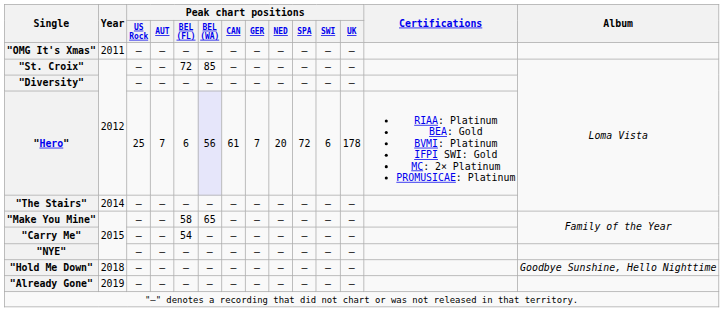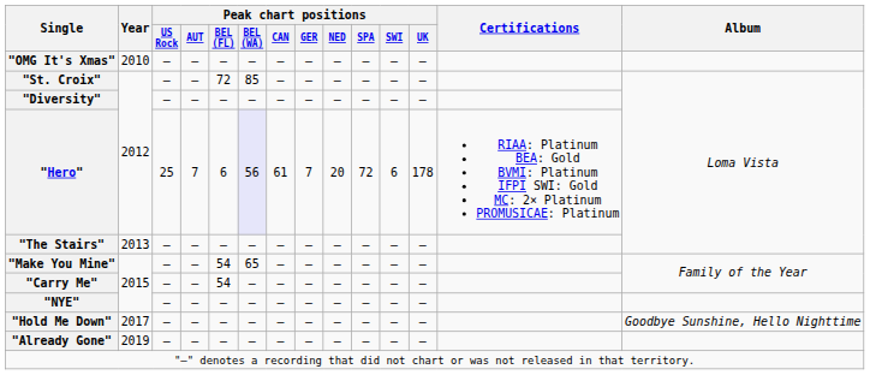 <table class="wikitable plainrowheaders" style="text-align:center;">
 <tr>
 <th scope="col" rowspan="2">Single</th>
 <th scope="col" rowspan="2">Year</th>
 <th scope="col" colspan="10">Peak chart positions</th>
 <th scope="col" rowspan="2"><a href='#'>Certifications</a></th>
 <th scope="col" rowspan="2">Album</th>
 </tr>
 <tr>
 <th scope="col" style="width:2.5em;font-size:80%;"><a href='#'>US<br>Rock</a><br></th>
 <th scope="col" style="width:2.5em;font-size:80%;"><a href='#'>AUT</a><br></th>
 <th scope="col" style="width:2.5em;font-size:80%;"><a href='#'>BEL<br>(FL)</a><br></th>
 <th scope="col" style="width:2.5em;font-size:80%;"><a href='#'>BEL<br>(WA)</a><br></th>
 <th scope="col" style="width:2.5em;font-size:80%;"><a href='#'>CAN</a><br></th>
 <th scope="col" style="width:2.5em;font-size:80%;"><a href='#'>GER</a><br></th>
 <th scope="col" style="width:2.5em;font-size:80%;"><a href='#'>NED</a><br></th>
 <th scope="col" style="width:2.5em;font-size:80%;"><a href='#'>SPA</a><br></th>
 <th scope="col" style="width:2.5em;font-size:80%;"><a href='#'>SWI</a><br></th>
 <th scope="col" style="width:2.5em;font-size:80%;"><a href='#'>UK</a><br></th>
 </tr>
 <tr>
 <th scope="row">"OMG It's Xmas"</th>
-<td>2011</td>
+<td>2010</td>
 <td>—</td>
 <td>—</td>
 <td>—</td>
 <td>—</td>
 <td>—</td>
 <td>—</td>
 <td>—</td>
 <td>—</td>
 <td>—</td>
 <td>—</td>
 <td></td>
 <td></td>
 </tr>
 <tr>
 <th scope="row">"St. Croix"</th>
 <td rowspan="3">2012</td>
 <td>—</td>
 <td>—</td>
 <td>72</td>
 <td>85</td>
 <td>—</td>
 <td>—</td>
 <td>—</td>
 <td>—</td>
 <td>—</td>
 <td>—</td>
 <td></td>
 <td rowspan="4"><em>Loma Vista</em></td>
 </tr>
 <tr>
 <th scope="row">"Diversity"</th>
 <td>—</td>
 <td>—</td>
 <td>—</td>
 <td>—</td>
 <td>—</td>
 <td>—</td>
 <td>—</td>
 <td>—</td>
 <td>—</td>
 <td>—</td>
 <td></td>
 </tr>
 <tr>
 <th scope="row">"<a href='#'>Hero</a>"</th>
 <td>25</td>
 <td>7</td>
 <td>6</td>
 <td style="background: lavender;">56</td>
 <td>61</td>
 <td>7</td>
 <td>20</td>
 <td>72</td>
 <td>6</td>
 <td>178</td>
 <td><br><ul><li><a href='#'>RIAA</a>: Platinum</li><li><a href='#'>BEA</a>: Gold</li><li><a href='#'>BVMI</a>: Platinum</li><li><a href='#'>IFPI</a> SWI: Gold</li><li><a href='#'>MC</a>: 2× Platinum</li><li><a href='#'>PROMUSICAE</a>: Platinum</li></ul></td>
 </tr>
 <tr>
 <th scope="row">"The Stairs"</th>
-<td>2014</td>
+<td>2013</td>
 <td>—</td>
 <td>—</td>
 <td>—</td>
 <td>—</td>
 <td>—</td>
 <td>—</td>
 <td>—</td>
 <td>—</td>
 <td>—</td>
 <td>—</td>
 </tr>
 <tr>
 <th scope="row">"Make You Mine"</th>
 <td rowspan="3">2015</td>
 <td>—</td>
 <td>—</td>
-<td>58</td>
+<td>54</td>
 <td>65</td>
 <td>—</td>
 <td>—</td>
 <td>—</td>
 <td>—</td>
 <td>—</td>
 <td>—</td>
 <td></td>
 <td rowspan="2"><em>Family of the Year</em></td>
 </tr>
 <tr>
 <th scope="row">"Carry Me"</th>
 <td>—</td>
 <td>—</td>
 <td>54</td>
 <td>—</td>
 <td>—</td>
 <td>—</td>
 <td>—</td>
 <td>—</td>
 <td>—</td>
 <td>—</td>
 <td></td>
 </tr>
 <tr>
 <th scope="row">"NYE"</th>
 <td>—</td>
 <td>—</td>
 <td>—</td>
 <td>—</td>
 <td>—</td>
 <td>—</td>
 <td>—</td>
 <td>—</td>
 <td>—</td>
 <td>—</td>
 <td></td>
 <td></td>
 </tr>
 <tr>
 <th scope="row">"Hold Me Down"</th>
-<td>2018</td>
+<td>2017</td>
 <td>—</td>
 <td>—</td>
 <td>—</td>
 <td>—</td>
 <td>—</td>
 <td>—</td>
 <td>—</td>
 <td>—</td>
 <td>—</td>
 <td>—</td>
 <td></td>
 <td><em>Goodbye Sunshine, Hello Nighttime</em></td>
 </tr>
 <tr>
 <th scope="row">"Already Gone"</th>
 <td>2019</td>
 <td>—</td>
 <td>—</td>
 <td>—</td>
 <td>—</td>
 <td>—</td>
 <td>—</td>
 <td>—</td>
 <td>—</td>
 <td>—</td>
 <td>—</td>
 <td></td>
 <td></td>
 </tr>
 <tr>
 <td colspan="16" style="font-size:90%">"—" denotes a recording that did not chart or was not released in that territory.</td>
 </tr>
 </table>
